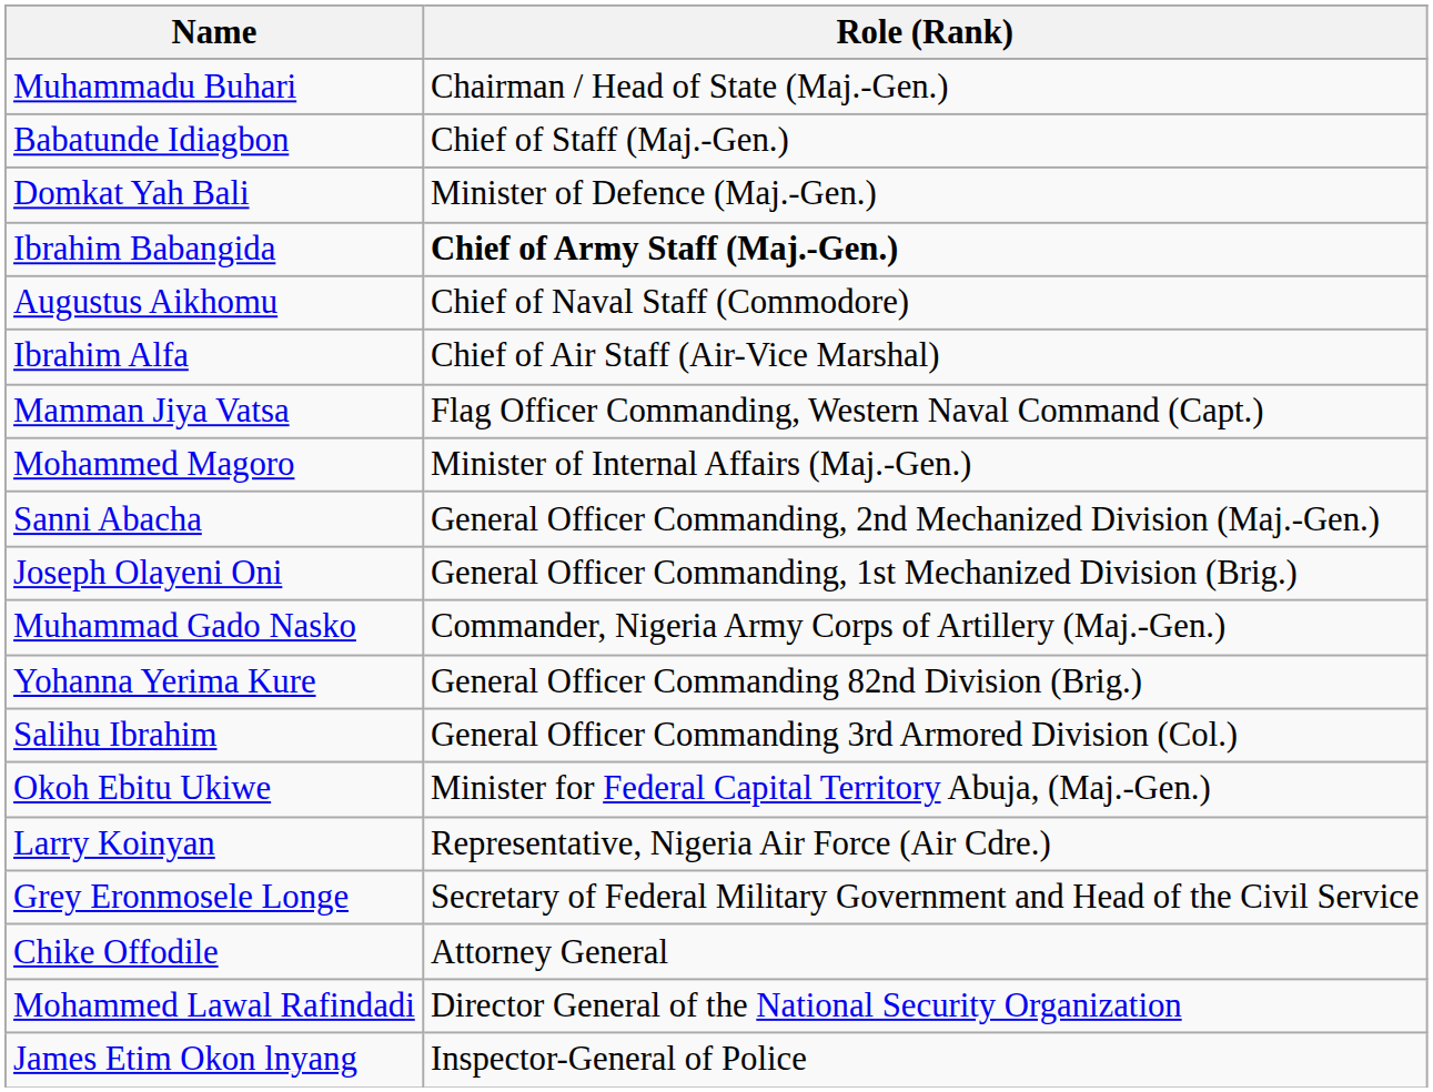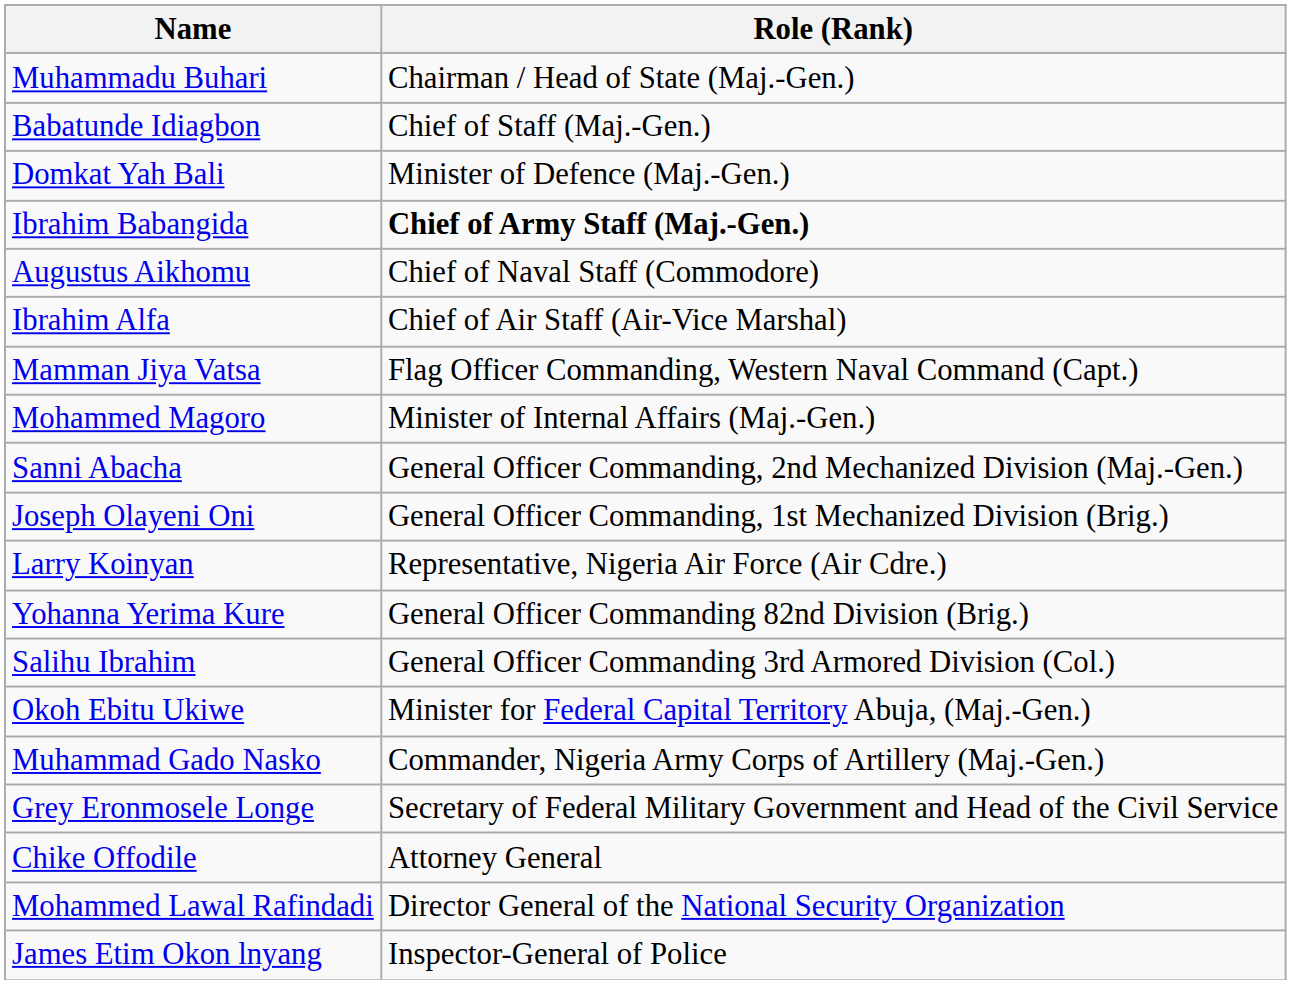 <table class="wikitable">
 <tr>
 <th>Name</th>
 <th>Role (Rank)</th>
 </tr>
 <tr>
 <td><a href='#'>Muhammadu Buhari</a></td>
 <td>Chairman / Head of State (Maj.-Gen.)</td>
 </tr>
 <tr>
 <td><a href='#'>Babatunde Idiagbon</a></td>
 <td>Chief of Staff (Maj.-Gen.)</td>
 </tr>
 <tr>
 <td><a href='#'>Domkat Yah Bali</a></td>
 <td>Minister of Defence (Maj.-Gen.)</td>
 </tr>
 <tr>
 <td><a href='#'>Ibrahim Babangida</a></td>
 <td><strong>Chief of Army Staff (Maj.-Gen.)</strong></td>
 </tr>
 <tr>
 <td><a href='#'>Augustus Aikhomu</a></td>
 <td>Chief of Naval Staff (Commodore)</td>
 </tr>
 <tr>
 <td><a href='#'>Ibrahim Alfa</a></td>
 <td>Chief of Air Staff (Air-Vice Marshal)</td>
 </tr>
 <tr>
 <td><a href='#'>Mamman Jiya Vatsa</a></td>
 <td>Flag Officer Commanding, Western Naval Command (Capt.)</td>
 </tr>
 <tr>
 <td><a href='#'>Mohammed Magoro</a></td>
 <td>Minister of Internal Affairs (Maj.-Gen.)</td>
 </tr>
 <tr>
 <td><a href='#'>Sanni Abacha</a></td>
 <td>General Officer Commanding, 2nd  Mechanized  Division (Maj.-Gen.)</td>
 </tr>
 <tr>
 <td><a href='#'>Joseph Olayeni Oni</a></td>
 <td>General Officer Commanding, 1st  Mechanized  Division (Brig.)</td>
 </tr>
 <tr>
-<td><a href='#'>Muhammad Gado Nasko</a></td>
-<td>Commander, Nigeria Army Corps of Artillery (Maj.-Gen.)</td>
+<td><a href='#'>Larry Koinyan</a></td>
+<td>Representative, Nigeria Air Force (Air Cdre.)</td>
 </tr>
 <tr>
 <td><a href='#'>Yohanna Yerima Kure</a></td>
 <td>General Officer Commanding 82nd Division (Brig.)</td>
 </tr>
 <tr>
 <td><a href='#'>Salihu Ibrahim</a></td>
 <td>General Officer Commanding 3rd Armored Division (Col.)</td>
 </tr>
 <tr>
 <td><a href='#'>Okoh Ebitu Ukiwe</a></td>
 <td>Minister for <a href='#'>Federal Capital Territory</a> Abuja, (Maj.-Gen.)</td>
 </tr>
 <tr>
-<td><a href='#'>Larry Koinyan</a></td>
-<td>Representative, Nigeria Air Force (Air Cdre.)</td>
+<td><a href='#'>Muhammad Gado Nasko</a></td>
+<td>Commander, Nigeria Army Corps of Artillery (Maj.-Gen.)</td>
 </tr>
 <tr>
 <td><a href='#'>Grey Eronmosele Longe</a></td>
 <td>Secretary of Federal Military Government and Head of the Civil Service</td>
 </tr>
 <tr>
 <td><a href='#'>Chike Offodile</a></td>
 <td>Attorney General</td>
 </tr>
 <tr>
 <td><a href='#'>Mohammed Lawal Rafindadi</a></td>
 <td>Director General of the <a href='#'>National Security Organization</a></td>
 </tr>
 <tr>
 <td><a href='#'>James Etim Okon lnyang</a></td>
 <td>Inspector-General of Police</td>
 </tr>
 </table>
